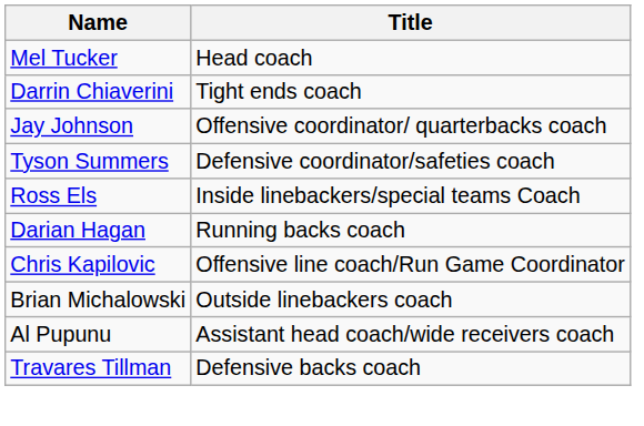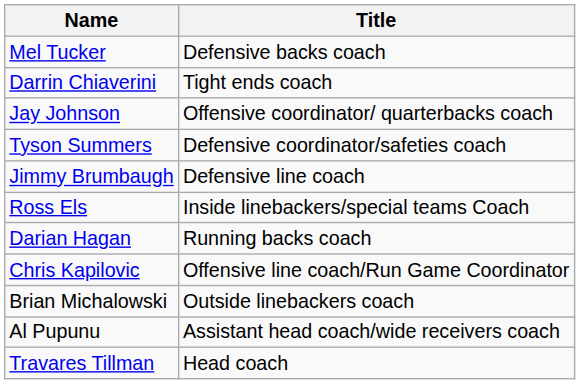 <table class="wikitable" border="1" style="font-size:90%;">
 <tr>
 <th>Name</th>
 <th>Title</th>
 </tr>
 <tr>
 <td><a href='#'>Mel Tucker</a></td>
-<td>Head coach</td>
+<td>Defensive backs coach</td>
 </tr>
 <tr>
 <td><a href='#'>Darrin Chiaverini</a></td>
 <td>Tight ends coach</td>
 </tr>
 <tr>
 <td><a href='#'>Jay Johnson</a></td>
 <td>Offensive coordinator/ quarterbacks coach</td>
 </tr>
 <tr>
 <td><a href='#'>Tyson Summers</a></td>
 <td>Defensive coordinator/safeties coach</td>
+</tr>
+<tr>
+<td><a href='#'>Jimmy Brumbaugh</a></td>
+<td>Defensive line coach</td>
 </tr>
 <tr>
 <td><a href='#'>Ross Els</a></td>
 <td>Inside linebackers/special teams Coach</td>
 </tr>
 <tr>
 <td><a href='#'>Darian Hagan</a></td>
 <td>Running backs coach</td>
 </tr>
 <tr>
 <td><a href='#'>Chris Kapilovic</a></td>
 <td>Offensive line coach/Run Game Coordinator</td>
 </tr>
 <tr>
 <td>Brian Michalowski</td>
 <td>Outside linebackers coach</td>
 </tr>
 <tr>
 <td>Al Pupunu</td>
 <td>Assistant head coach/wide receivers coach</td>
 </tr>
 <tr>
 <td><a href='#'>Travares Tillman</a></td>
-<td>Defensive backs coach</td>
+<td>Head coach</td>
 </tr>
 </table>
